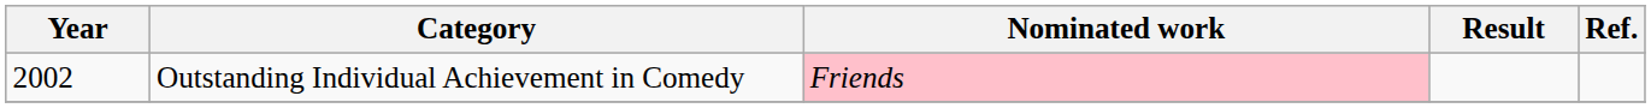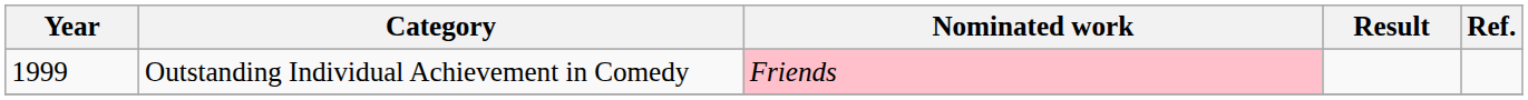 <table class=wikitable>
 <tr>
 <th scope="col" style="width:5em;">Year</th>
 <th scope="col" style="width:26em;">Category</th>
 <th scope="col" style="width:25em;">Nominated work</th>
 <th scope="col" style="width:5em;">Result</th>
 <th>Ref.</th>
 </tr>
 <tr>
-<td>2002</td>
+<td>1999</td>
 <td>Outstanding Individual Achievement in Comedy</td>
 <td style="background: pink;"><em>Friends</em></td>
 <td></td>
 <td></td>
 </tr>
 <tr>
 </tr>
 </table>
